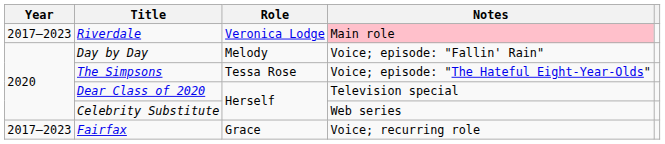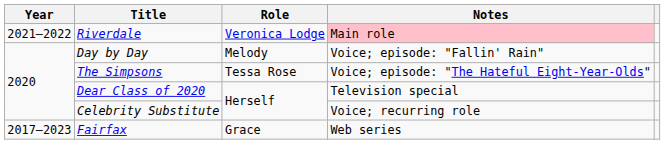 <table class="wikitable">
 <tr>
 <th>Year</th>
 <th>Title</th>
 <th>Role</th>
 <th class="unsortable">Notes</th>
 <th class="unsortable"></th>
 </tr>
 <tr>
-<td>2017–2023</td>
+<td>2021–2022</td>
 <td><em><a href='#'>Riverdale</a></em></td>
 <td><a href='#'>Veronica Lodge</a></td>
 <td style="background: pink;">Main role</td>
 <td></td>
 </tr>
 <tr>
 <td rowspan="4">2020</td>
 <td><em>Day by Day</em></td>
 <td>Melody</td>
 <td>Voice; episode: "Fallin' Rain"</td>
 <td></td>
 </tr>
 <tr>
 <td><em><a href='#'>The Simpsons</a></em></td>
 <td>Tessa Rose</td>
 <td>Voice; episode: "<a href='#'>The Hateful Eight-Year-Olds</a>"</td>
 <td></td>
 </tr>
 <tr>
 <td><em><a href='#'>Dear Class of 2020</a></em></td>
 <td rowspan="2">Herself</td>
 <td>Television special</td>
 <td></td>
 </tr>
 <tr>
 <td><em>Celebrity Substitute</em></td>
-<td>Web series</td>
+<td>Voice; recurring role</td>
 <td></td>
 </tr>
 <tr>
 <td>2017–2023</td>
 <td><em><a href='#'>Fairfax</a></em></td>
 <td>Grace</td>
-<td>Voice; recurring role</td>
+<td>Web series</td>
 <td></td>
 </tr>
 </table>
